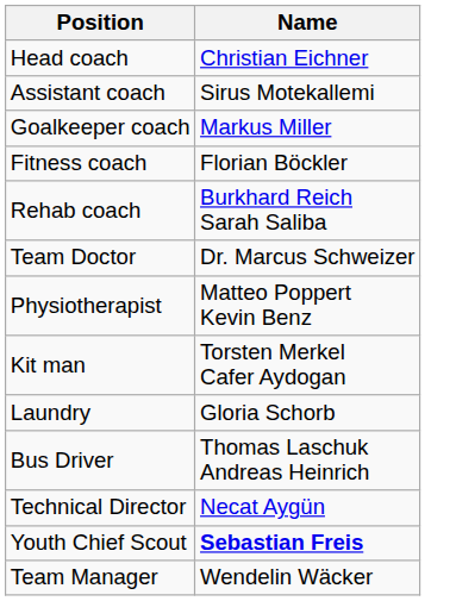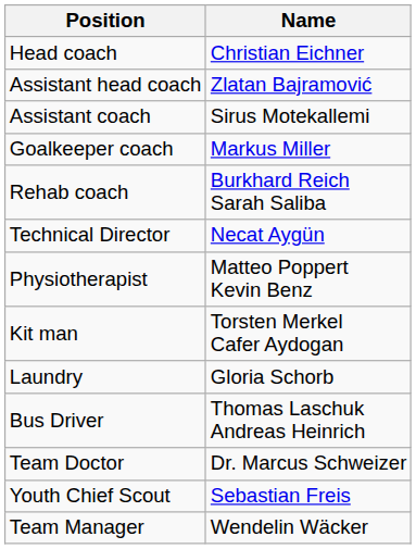 <table class="wikitable">
 <tr>
 <th>Position</th>
 <th>Name</th>
 </tr>
 <tr>
 <td>Head coach</td>
 <td> <a href='#'>Christian Eichner</a></td>
 </tr>
 <tr>
+<td>Assistant head coach</td>
+<td> <a href='#'>Zlatan Bajramović</a></td>
+</tr>
+<tr>
 <td>Assistant coach</td>
 <td> Sirus Motekallemi</td>
 </tr>
 <tr>
 <td>Goalkeeper coach</td>
 <td> <a href='#'>Markus Miller</a></td>
 </tr>
 <tr>
-<td>Fitness coach</td>
-<td> Florian Böckler</td>
-</tr>
-<tr>
 <td>Rehab coach</td>
 <td> <a href='#'>Burkhard Reich</a> <br>  Sarah Saliba</td>
 </tr>
 <tr>
-<td>Team Doctor</td>
-<td> Dr. Marcus Schweizer</td>
+<td>Technical Director</td>
+<td> <a href='#'>Necat Aygün</a></td>
 </tr>
 <tr>
 <td>Physiotherapist</td>
 <td> Matteo Poppert <br>  Kevin Benz</td>
 </tr>
 <tr>
 <td>Kit man</td>
 <td> Torsten Merkel <br>  Cafer Aydogan</td>
 </tr>
 <tr>
 <td>Laundry</td>
 <td> Gloria Schorb</td>
 </tr>
 <tr>
 <td>Bus Driver</td>
 <td> Thomas Laschuk <br>  Andreas Heinrich</td>
 </tr>
 <tr>
-<td>Technical Director</td>
-<td> <a href='#'>Necat Aygün</a></td>
+<td>Team Doctor</td>
+<td> Dr. Marcus Schweizer</td>
 </tr>
 <tr>
 <td>Youth Chief Scout</td>
-<td><strong> <a href='#'>Sebastian Freis</a></strong></td>
+<td> <a href='#'>Sebastian Freis</a></td>
 </tr>
 <tr>
 <td>Team Manager</td>
 <td> Wendelin Wäcker</td>
 </tr>
 </table>
